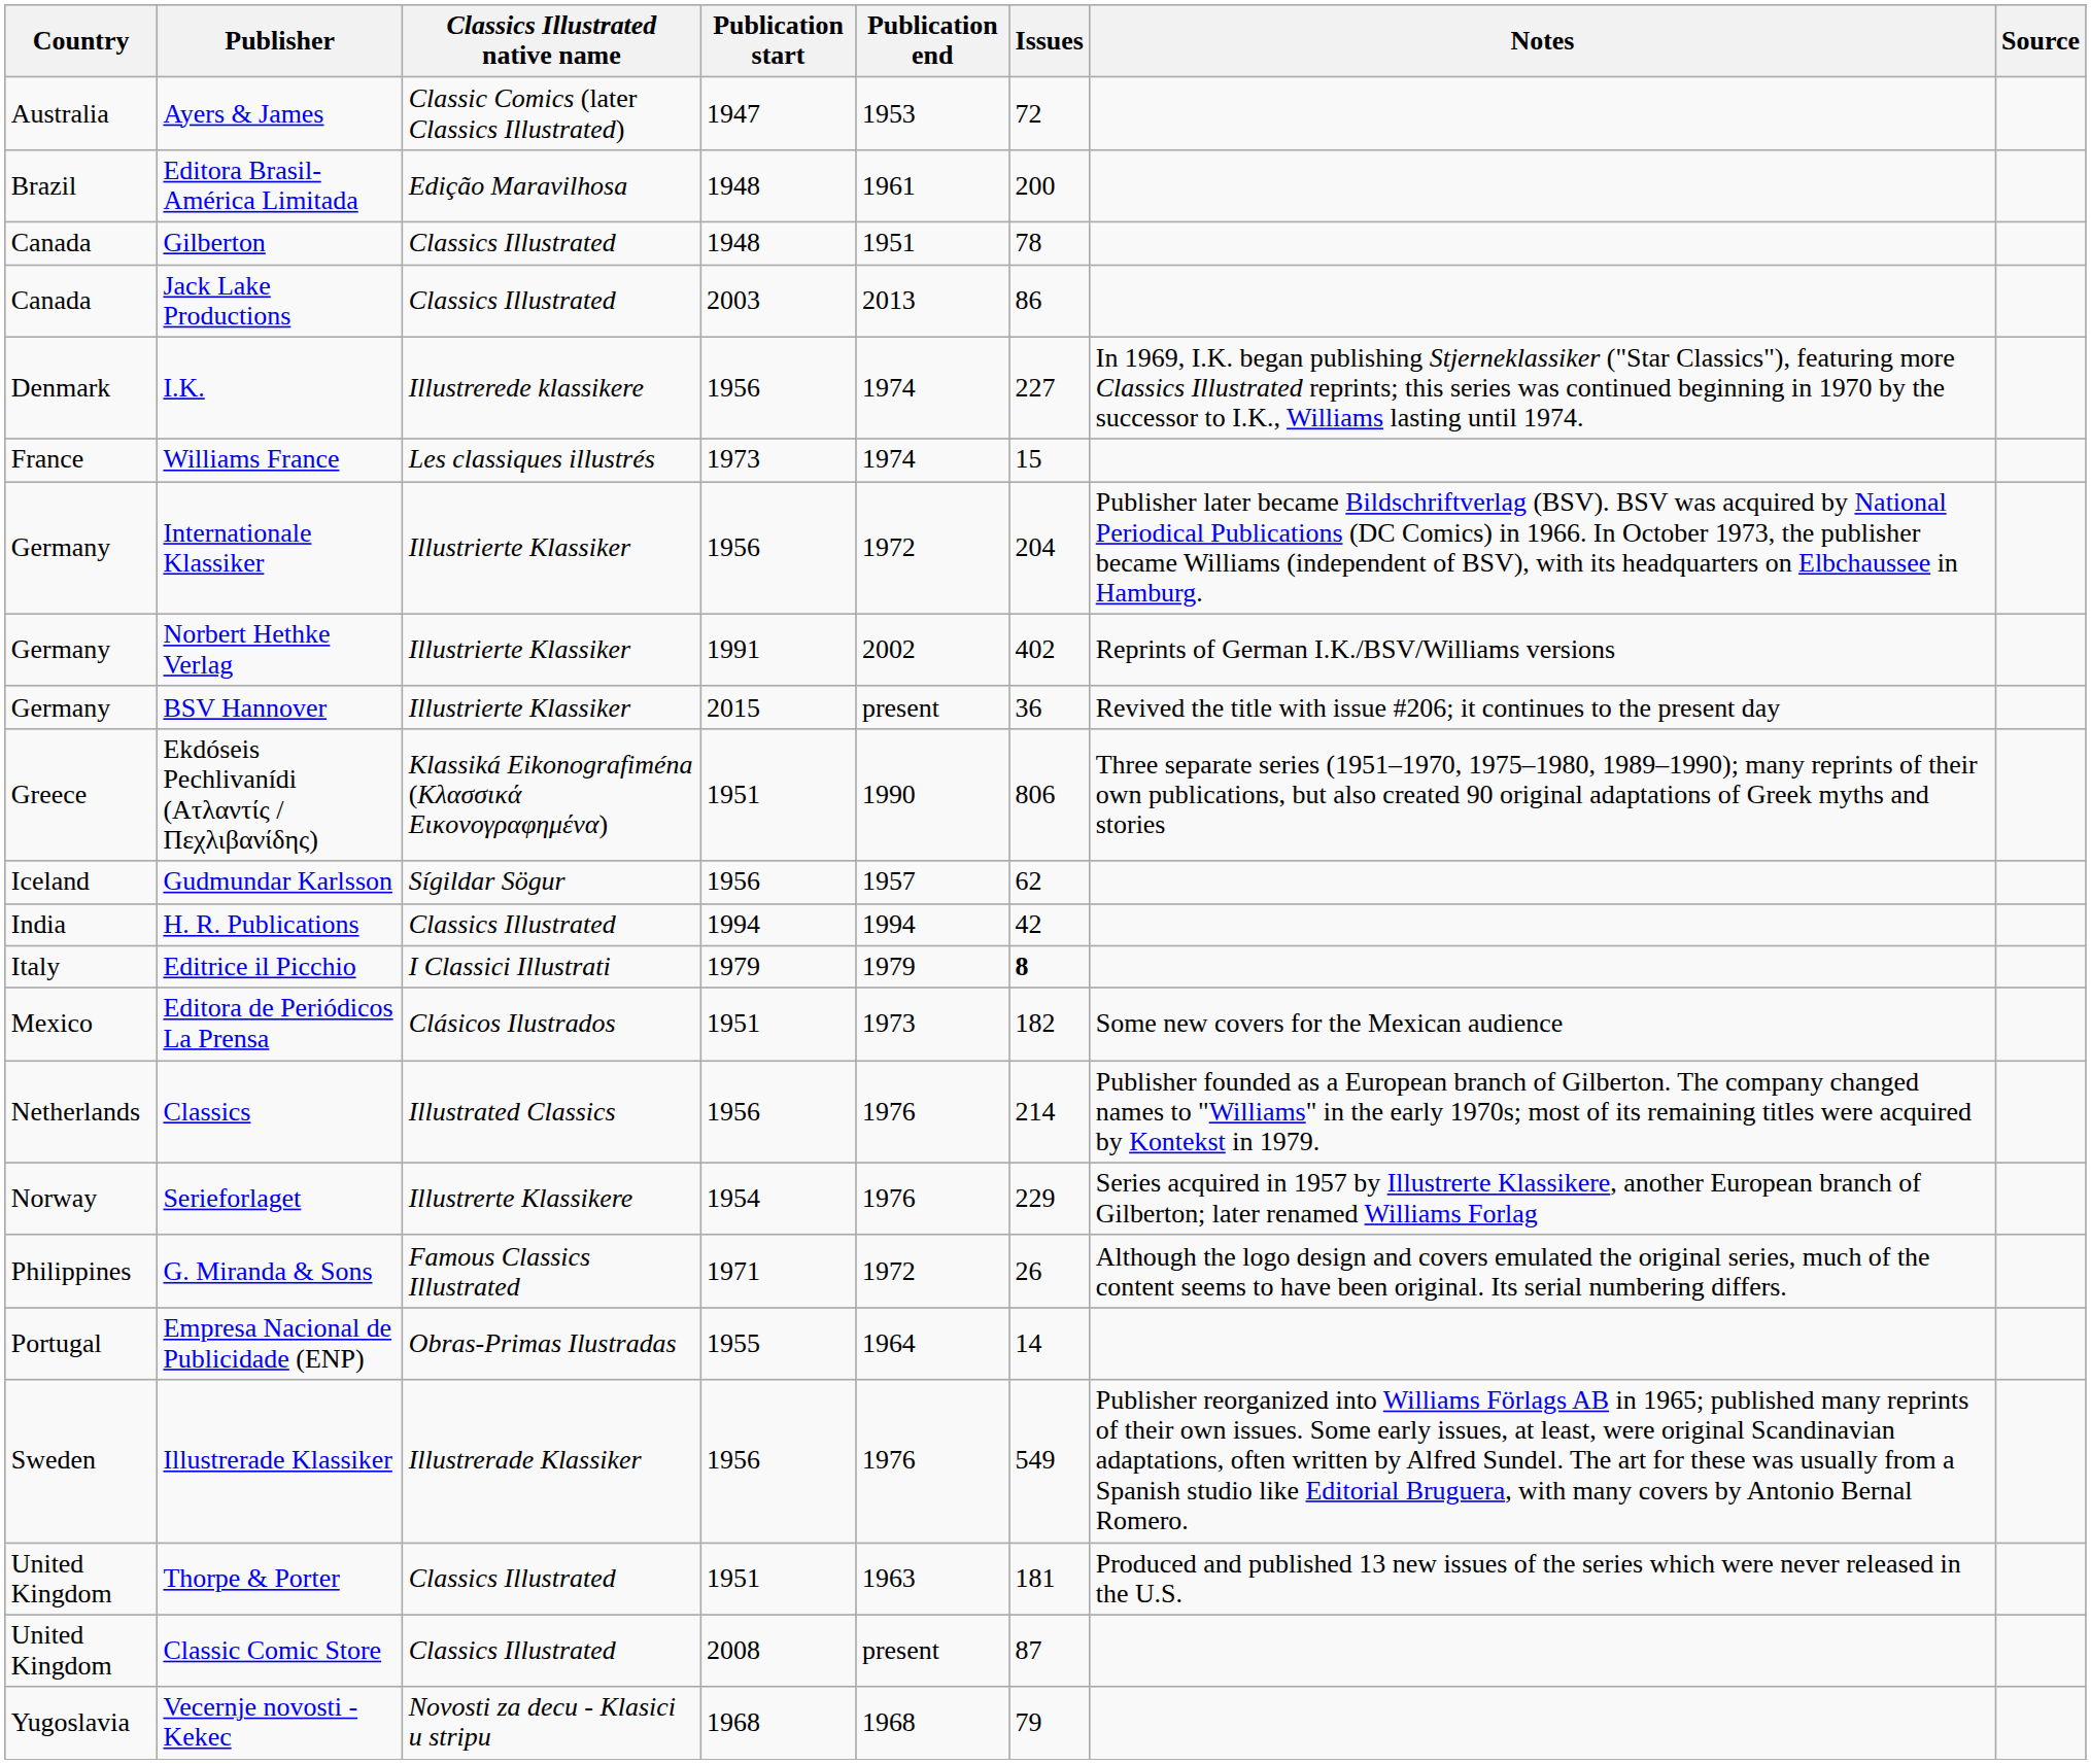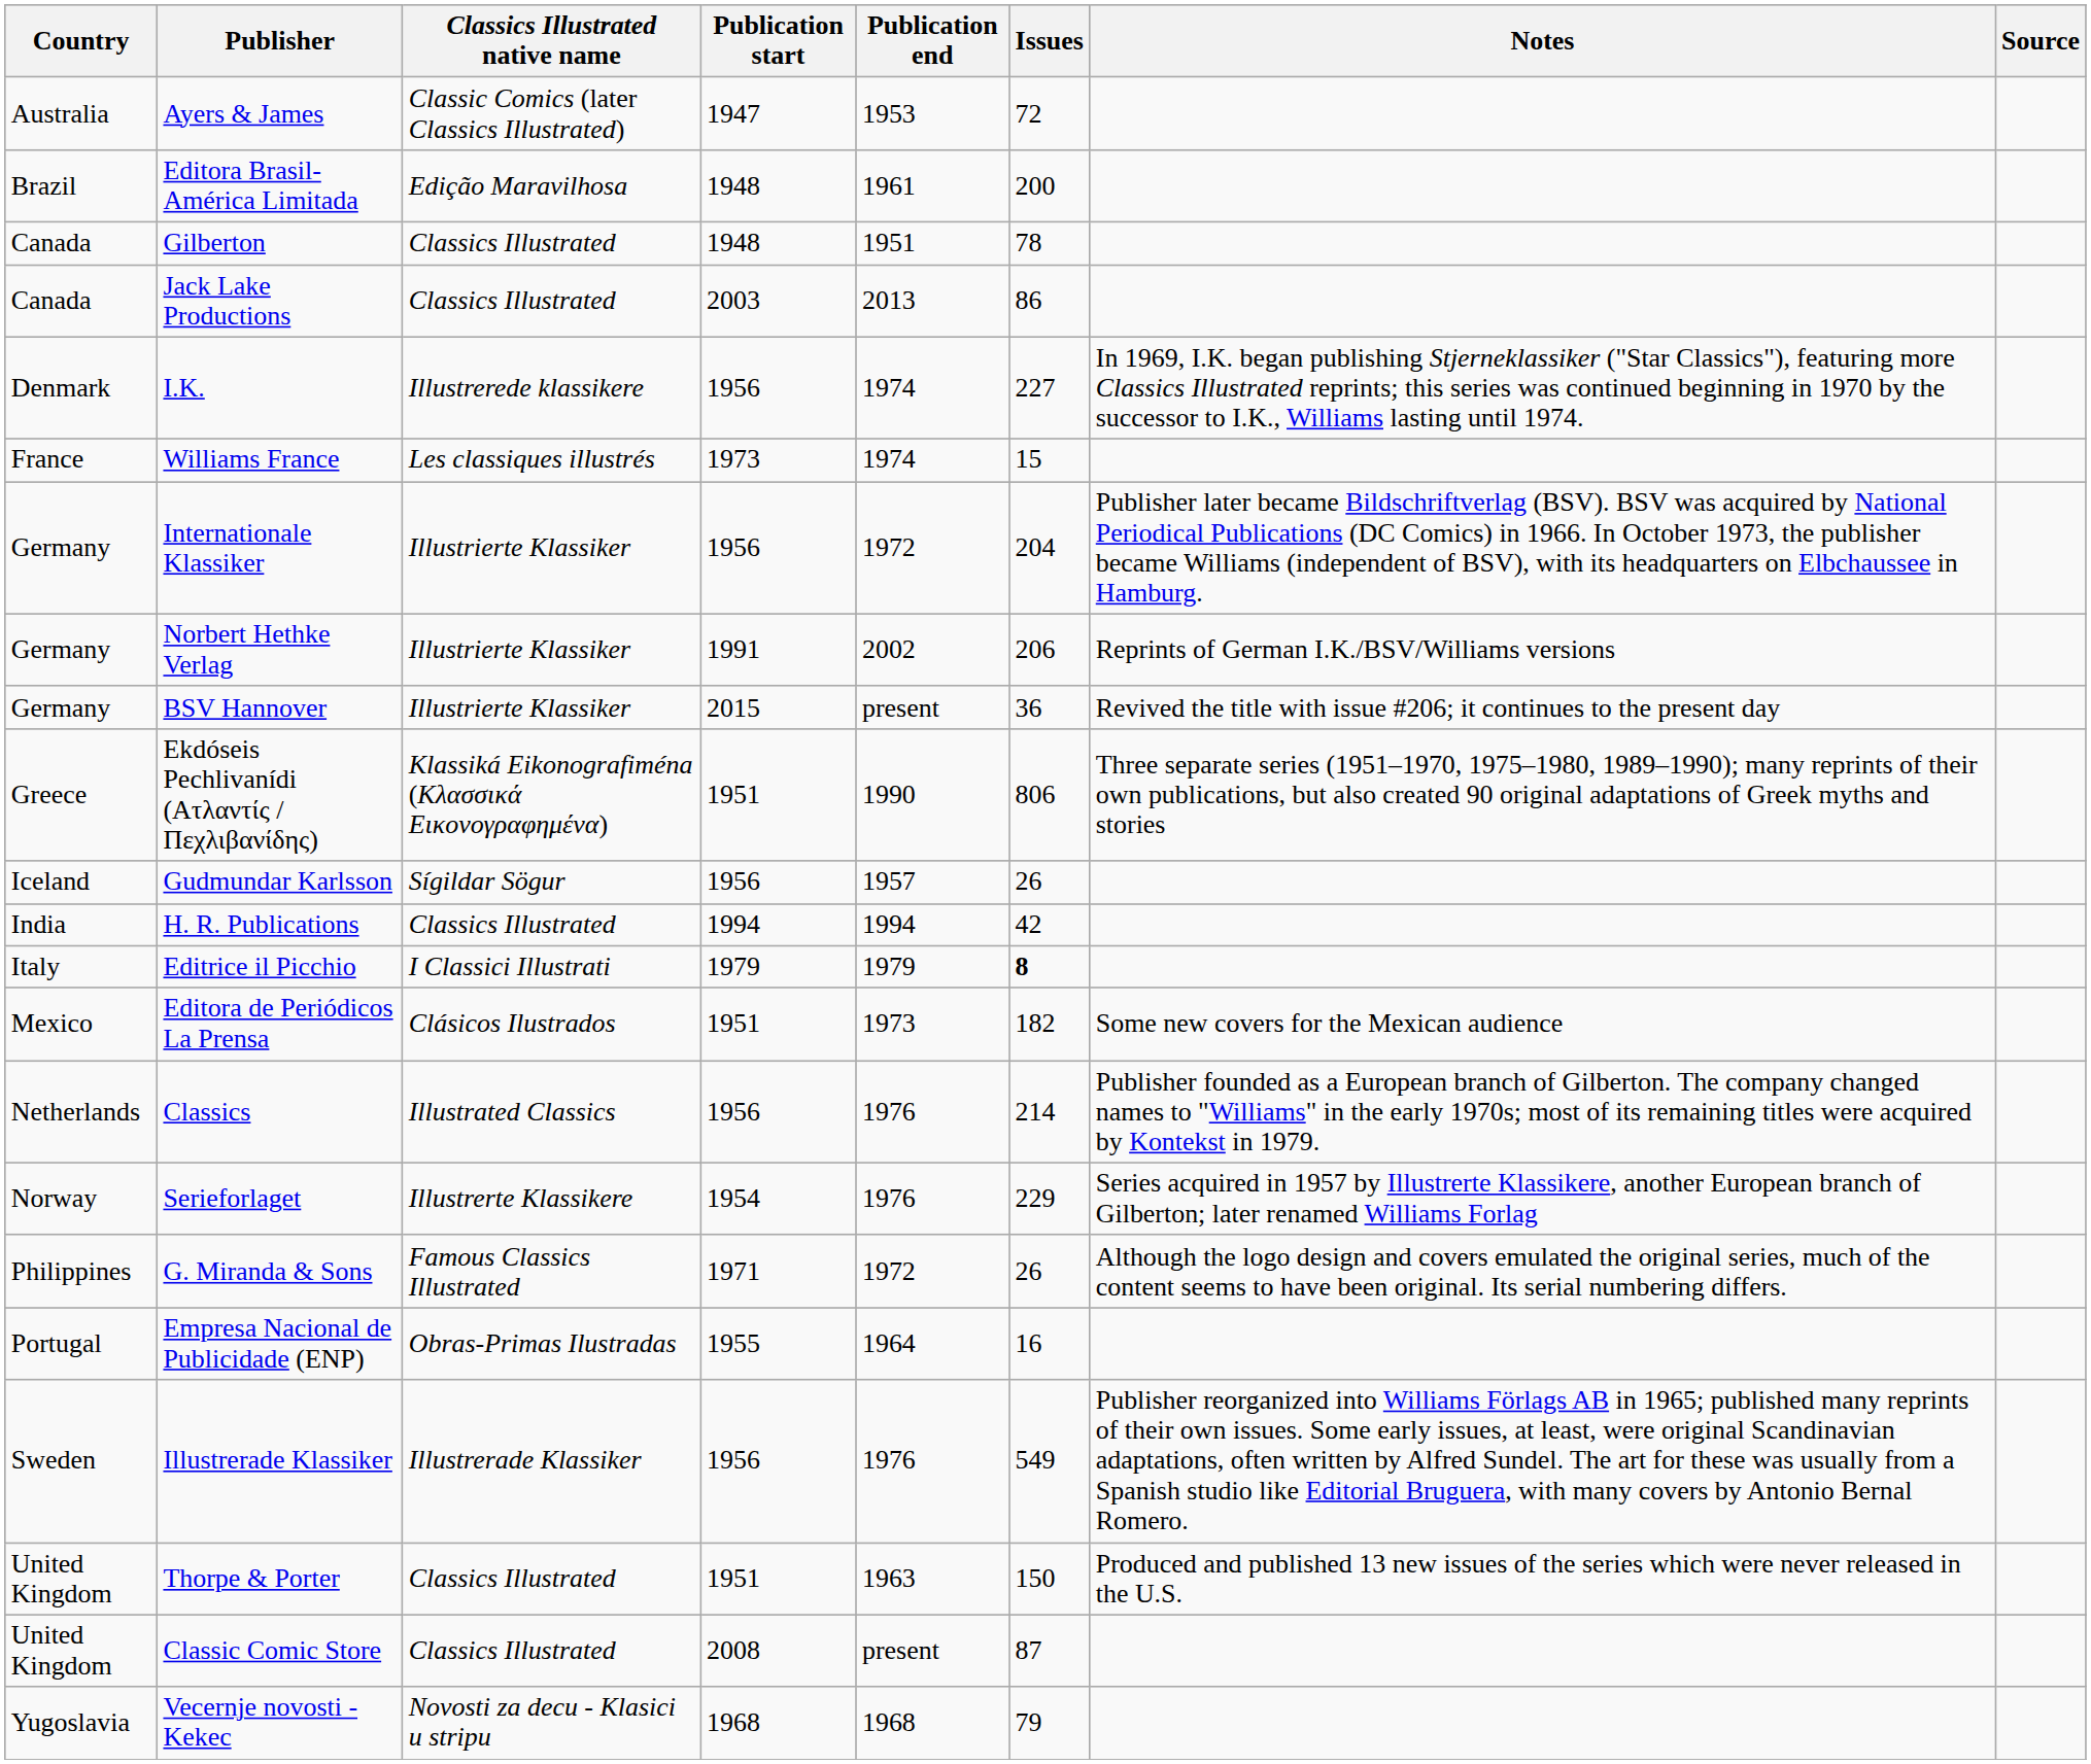 <table class="wikitable sortable collapsible collapsed">
 <tr>
 <th>Country</th>
 <th>Publisher</th>
 <th><em>Classics Illustrated</em> native name</th>
 <th>Publication start</th>
 <th>Publication end</th>
 <th>Issues</th>
 <th>Notes</th>
 <th>Source</th>
 </tr>
 <tr>
 <td>Australia</td>
 <td><a href='#'>Ayers & James</a></td>
 <td><em>Classic Comics</em> (later <em>Classics Illustrated</em>)</td>
 <td>1947</td>
 <td>1953</td>
 <td>72</td>
 <td></td>
 <td></td>
 </tr>
 <tr>
 <td>Brazil</td>
 <td><a href='#'>Editora Brasil-América Limitada</a></td>
 <td><em>Edição Maravilhosa</em></td>
 <td>1948</td>
 <td>1961</td>
 <td>200</td>
 <td></td>
 <td></td>
 </tr>
 <tr>
 <td>Canada</td>
 <td><a href='#'>Gilberton</a></td>
 <td><em>Classics Illustrated</em></td>
 <td>1948</td>
 <td>1951</td>
 <td>78</td>
 <td></td>
 <td></td>
 </tr>
 <tr>
 <td>Canada</td>
 <td><a href='#'>Jack Lake Productions</a></td>
 <td><em>Classics Illustrated</em></td>
 <td>2003</td>
 <td>2013</td>
 <td>86</td>
 <td></td>
 <td></td>
 </tr>
 <tr>
 <td>Denmark</td>
 <td><a href='#'>I.K.</a></td>
 <td><em>Illustrerede klassikere</em></td>
 <td>1956</td>
 <td>1974</td>
 <td>227</td>
 <td>In 1969, I.K. began publishing <em>Stjerneklassiker</em> ("Star Classics"), featuring more <em>Classics Illustrated</em> reprints; this series was continued beginning in 1970 by the successor to I.K., <a href='#'>Williams</a> lasting until 1974.</td>
 <td></td>
 </tr>
 <tr>
 <td>France</td>
 <td><a href='#'>Williams France</a></td>
 <td><em>Les classiques illustrés</em></td>
 <td>1973</td>
 <td>1974</td>
 <td>15</td>
 <td></td>
 <td></td>
 </tr>
 <tr>
 <td>Germany</td>
 <td><a href='#'>Internationale Klassiker</a></td>
 <td><em>Illustrierte Klassiker</em></td>
 <td>1956</td>
 <td>1972</td>
 <td>204</td>
 <td>Publisher later became <a href='#'>Bildschriftverlag</a> (BSV). BSV was acquired by <a href='#'>National Periodical Publications</a> (DC Comics) in 1966. In October 1973, the publisher became Williams (independent of BSV), with its headquarters on <a href='#'>Elbchaussee</a> in <a href='#'>Hamburg</a>.</td>
 <td></td>
 </tr>
 <tr>
 <td>Germany</td>
 <td><a href='#'>Norbert Hethke Verlag</a></td>
 <td><em>Illustrierte Klassiker</em></td>
 <td>1991</td>
 <td>2002</td>
-<td>402</td>
+<td>206</td>
 <td>Reprints of German I.K./BSV/Williams versions</td>
 <td></td>
 </tr>
 <tr>
 <td>Germany</td>
 <td><a href='#'>BSV Hannover</a></td>
 <td><em>Illustrierte Klassiker</em></td>
 <td>2015</td>
 <td>present</td>
 <td>36</td>
 <td>Revived the title with issue #206; it continues to the present day</td>
 <td></td>
 </tr>
 <tr>
 <td>Greece</td>
 <td>Ekdóseis Pechlivanídi (Ατλαντίς / Πεχλιβανίδης)</td>
 <td><em>Klassiká Eikonografiména</em> (<em>Κλασσικά Εικονογραφημένα</em>)</td>
 <td>1951</td>
 <td>1990</td>
 <td>806</td>
 <td>Three separate series (1951–1970, 1975–1980, 1989–1990); many reprints of their own publications, but also created 90 original adaptations of Greek myths and stories</td>
 <td></td>
 </tr>
 <tr>
 <td>Iceland</td>
 <td><a href='#'>Gudmundar Karlsson</a></td>
 <td><em>Sígildar Sögur</em></td>
 <td>1956</td>
 <td>1957</td>
-<td>62</td>
+<td>26</td>
 <td></td>
 <td></td>
 </tr>
 <tr>
 <td>India</td>
 <td><a href='#'>H. R. Publications</a></td>
 <td><em>Classics Illustrated</em></td>
 <td>1994</td>
 <td>1994</td>
 <td>42</td>
 <td></td>
 <td></td>
 </tr>
 <tr>
 <td>Italy</td>
 <td><a href='#'>Editrice il Picchio</a></td>
 <td><em>I Classici Illustrati</em></td>
 <td>1979</td>
 <td>1979</td>
 <td><strong>8</strong></td>
 <td></td>
 <td></td>
 </tr>
 <tr>
 <td>Mexico</td>
 <td><a href='#'>Editora de Periódicos La Prensa</a></td>
 <td><em>Clásicos Ilustrados</em></td>
 <td>1951</td>
 <td>1973</td>
 <td>182</td>
 <td>Some new covers for the Mexican audience</td>
 <td></td>
 </tr>
 <tr>
 <td>Netherlands</td>
 <td><a href='#'>Classics</a></td>
 <td><em>Illustrated Classics</em></td>
 <td>1956</td>
 <td>1976</td>
 <td>214</td>
 <td>Publisher founded as a European branch of Gilberton. The company changed names to "<a href='#'>Williams</a>" in the early 1970s; most of its remaining titles were acquired by <a href='#'>Kontekst</a> in 1979.</td>
 <td></td>
 </tr>
 <tr>
 <td>Norway</td>
 <td><a href='#'>Serieforlaget</a></td>
 <td><em>Illustrerte Klassikere</em></td>
 <td>1954</td>
 <td>1976</td>
 <td>229</td>
 <td>Series acquired in 1957 by <a href='#'>Illustrerte Klassikere</a>, another European branch of Gilberton; later renamed <a href='#'>Williams Forlag</a></td>
 <td></td>
 </tr>
 <tr>
 <td>Philippines</td>
 <td><a href='#'>G. Miranda & Sons</a></td>
 <td><em>Famous Classics Illustrated</em></td>
 <td>1971</td>
 <td>1972</td>
 <td>26</td>
 <td>Although the logo design and covers emulated the original series, much of the content seems to have been original. Its serial numbering differs.</td>
 <td></td>
 </tr>
 <tr>
 <td>Portugal</td>
 <td><a href='#'>Empresa Nacional de Publicidade</a> (ENP)</td>
 <td><em>Obras-Primas Ilustradas</em></td>
 <td>1955</td>
 <td>1964</td>
-<td>14</td>
+<td>16</td>
 <td></td>
 <td></td>
 </tr>
 <tr>
 <td>Sweden</td>
 <td><a href='#'>Illustrerade Klassiker</a></td>
 <td><em>Illustrerade Klassiker</em></td>
 <td>1956</td>
 <td>1976</td>
 <td>549</td>
 <td>Publisher reorganized into <a href='#'>Williams Förlags AB</a> in 1965; published many reprints of their own issues. Some early issues, at least, were original Scandinavian adaptations, often written by Alfred Sundel. The art for these was usually from a Spanish studio like <a href='#'>Editorial Bruguera</a>, with many covers by Antonio Bernal Romero.</td>
 <td></td>
 </tr>
 <tr>
 <td>United Kingdom</td>
 <td><a href='#'>Thorpe & Porter</a></td>
 <td><em>Classics Illustrated</em></td>
 <td>1951</td>
 <td>1963</td>
-<td>181</td>
+<td>150</td>
 <td>Produced and published 13 new issues of the series which were never released in the U.S.</td>
 <td></td>
 </tr>
 <tr>
 <td>United Kingdom</td>
 <td><a href='#'>Classic Comic Store</a></td>
 <td><em>Classics Illustrated</em></td>
 <td>2008</td>
 <td>present</td>
 <td>87</td>
 <td></td>
 <td></td>
 </tr>
 <tr>
 <td>Yugoslavia</td>
 <td><a href='#'>Vecernje novosti - Kekec</a></td>
 <td><em>Novosti za decu - Klasici u stripu</em></td>
 <td>1968</td>
 <td>1968</td>
 <td>79</td>
 <td></td>
 <td></td>
 </tr>
 <tr>
 </tr>
 </table>
